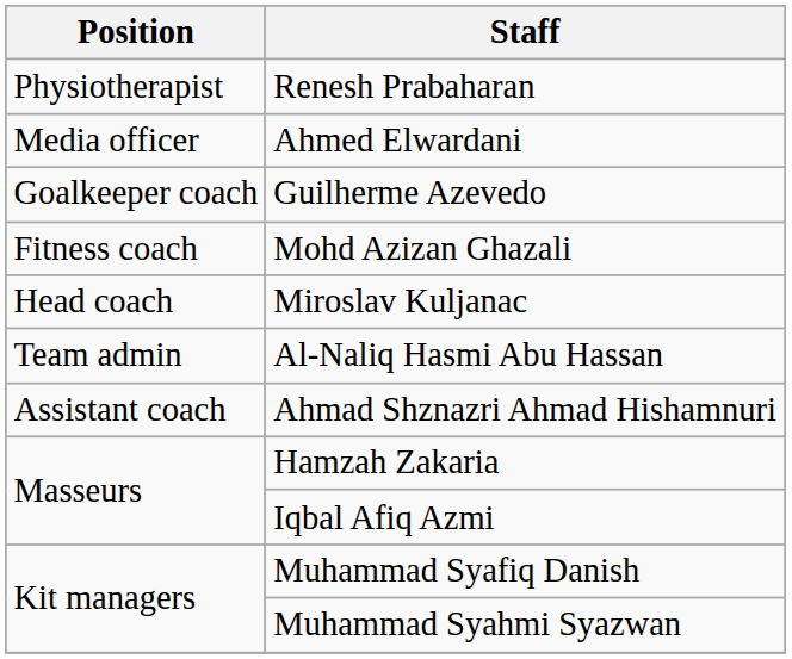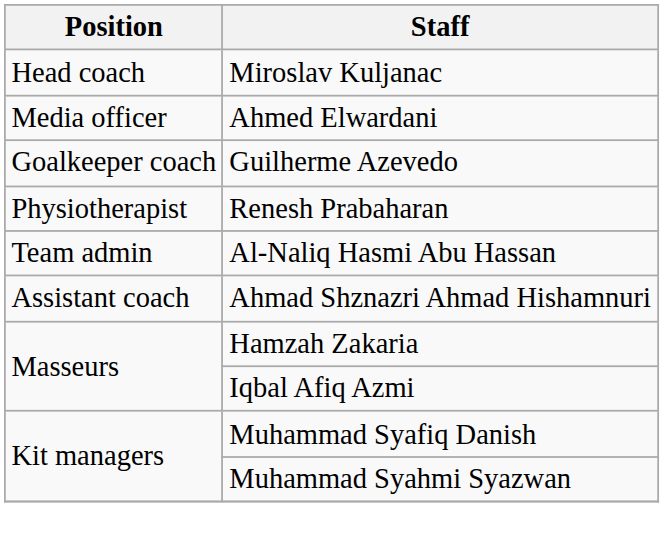 <table class="wikitable">
 <tr>
 <th>Position</th>
 <th>Staff</th>
 </tr>
 <tr>
-<td>Physiotherapist</td>
-<td> Renesh Prabaharan</td>
+<td>Head coach</td>
+<td> Miroslav Kuljanac</td>
 </tr>
 <tr>
 <td>Media officer</td>
 <td> Ahmed Elwardani</td>
 </tr>
 <tr>
 <td>Goalkeeper coach</td>
 <td> Guilherme Azevedo</td>
 </tr>
 <tr>
-<td>Fitness coach</td>
-<td> Mohd Azizan Ghazali</td>
-</tr>
-<tr>
-<td>Head coach</td>
-<td> Miroslav Kuljanac</td>
+<td>Physiotherapist</td>
+<td> Renesh Prabaharan</td>
 </tr>
 <tr>
 <td>Team admin</td>
 <td> Al-Naliq Hasmi Abu Hassan</td>
 </tr>
 <tr>
 <td>Assistant coach</td>
 <td> Ahmad Shznazri Ahmad Hishamnuri</td>
 </tr>
 <tr>
 <td rowspan=2>Masseurs</td>
 <td> Hamzah Zakaria</td>
 </tr>
 <tr>
 <td> Iqbal Afiq Azmi</td>
 </tr>
 <tr>
 <td rowspan=2>Kit managers</td>
 <td> Muhammad Syafiq Danish</td>
 </tr>
 <tr>
 <td> Muhammad Syahmi Syazwan</td>
 </tr>
 <tr>
 </tr>
 </table>
